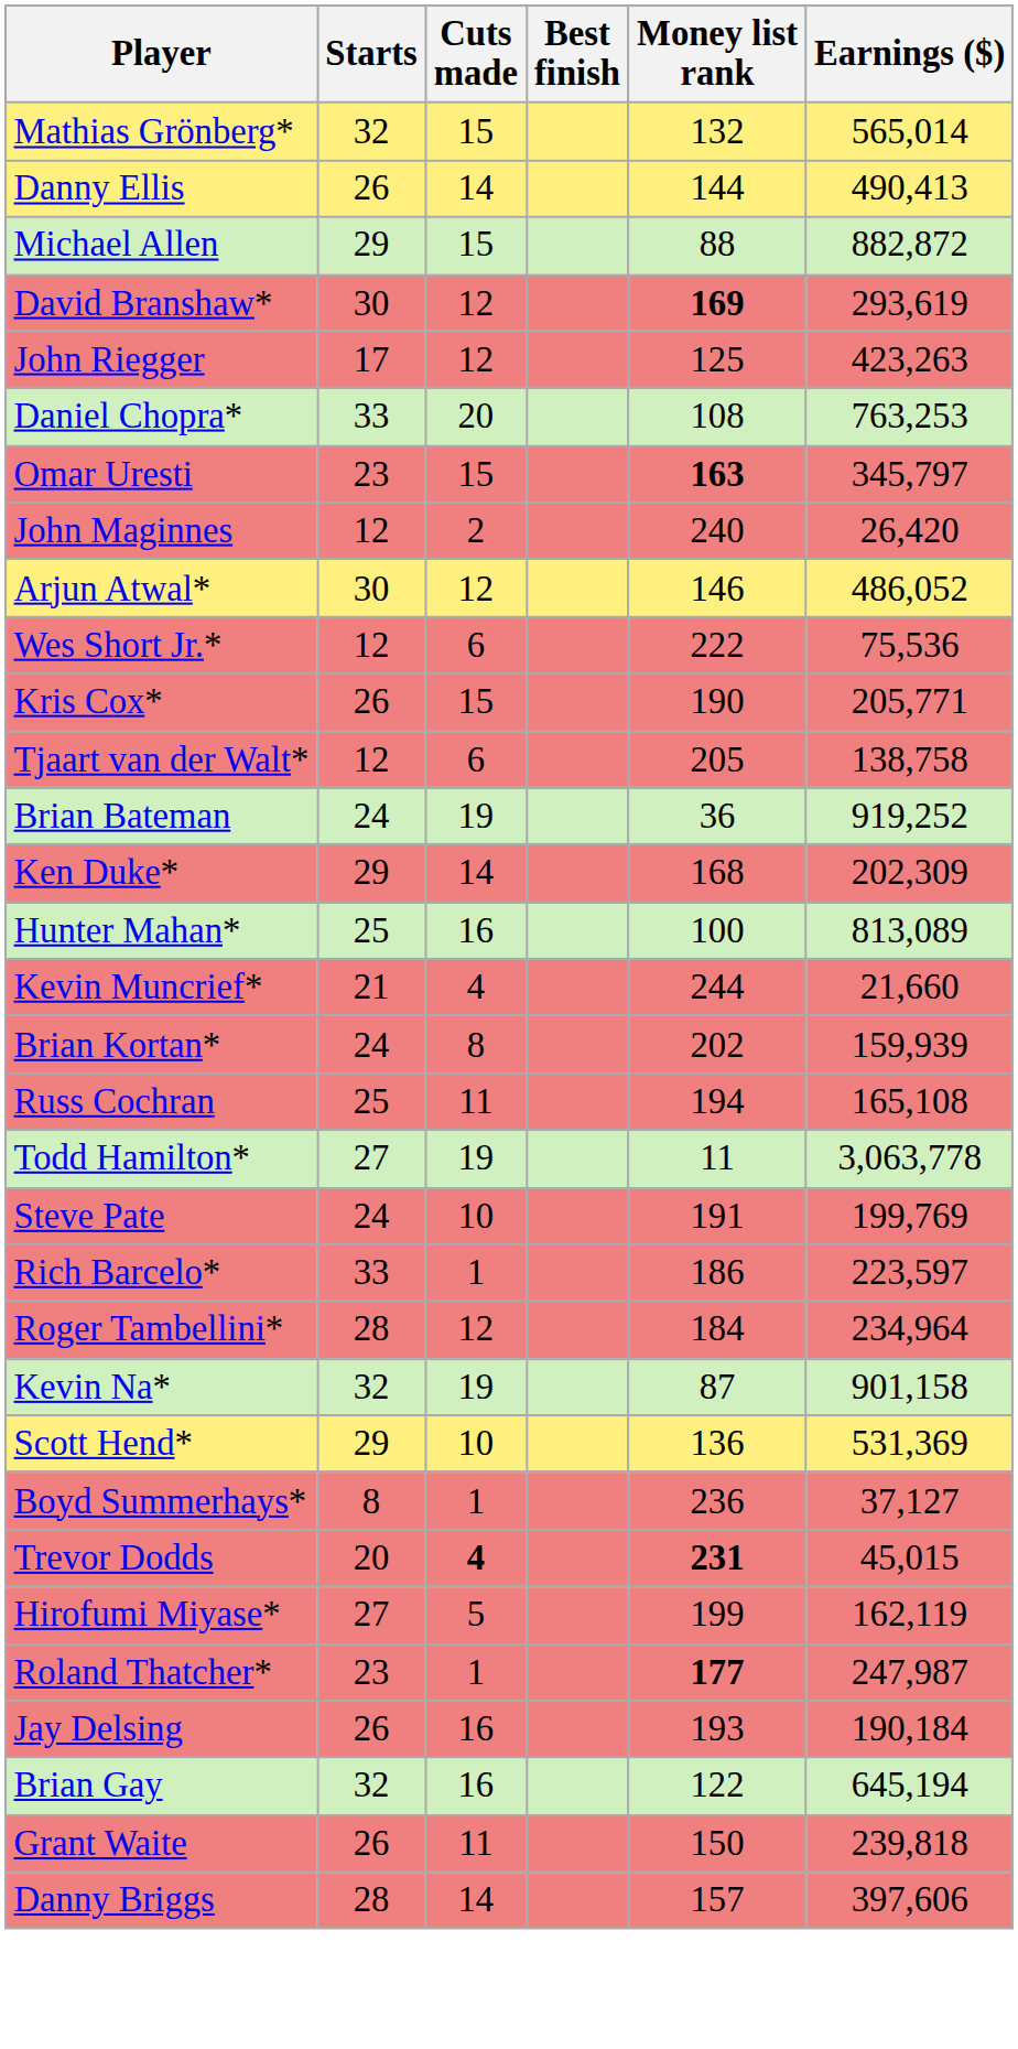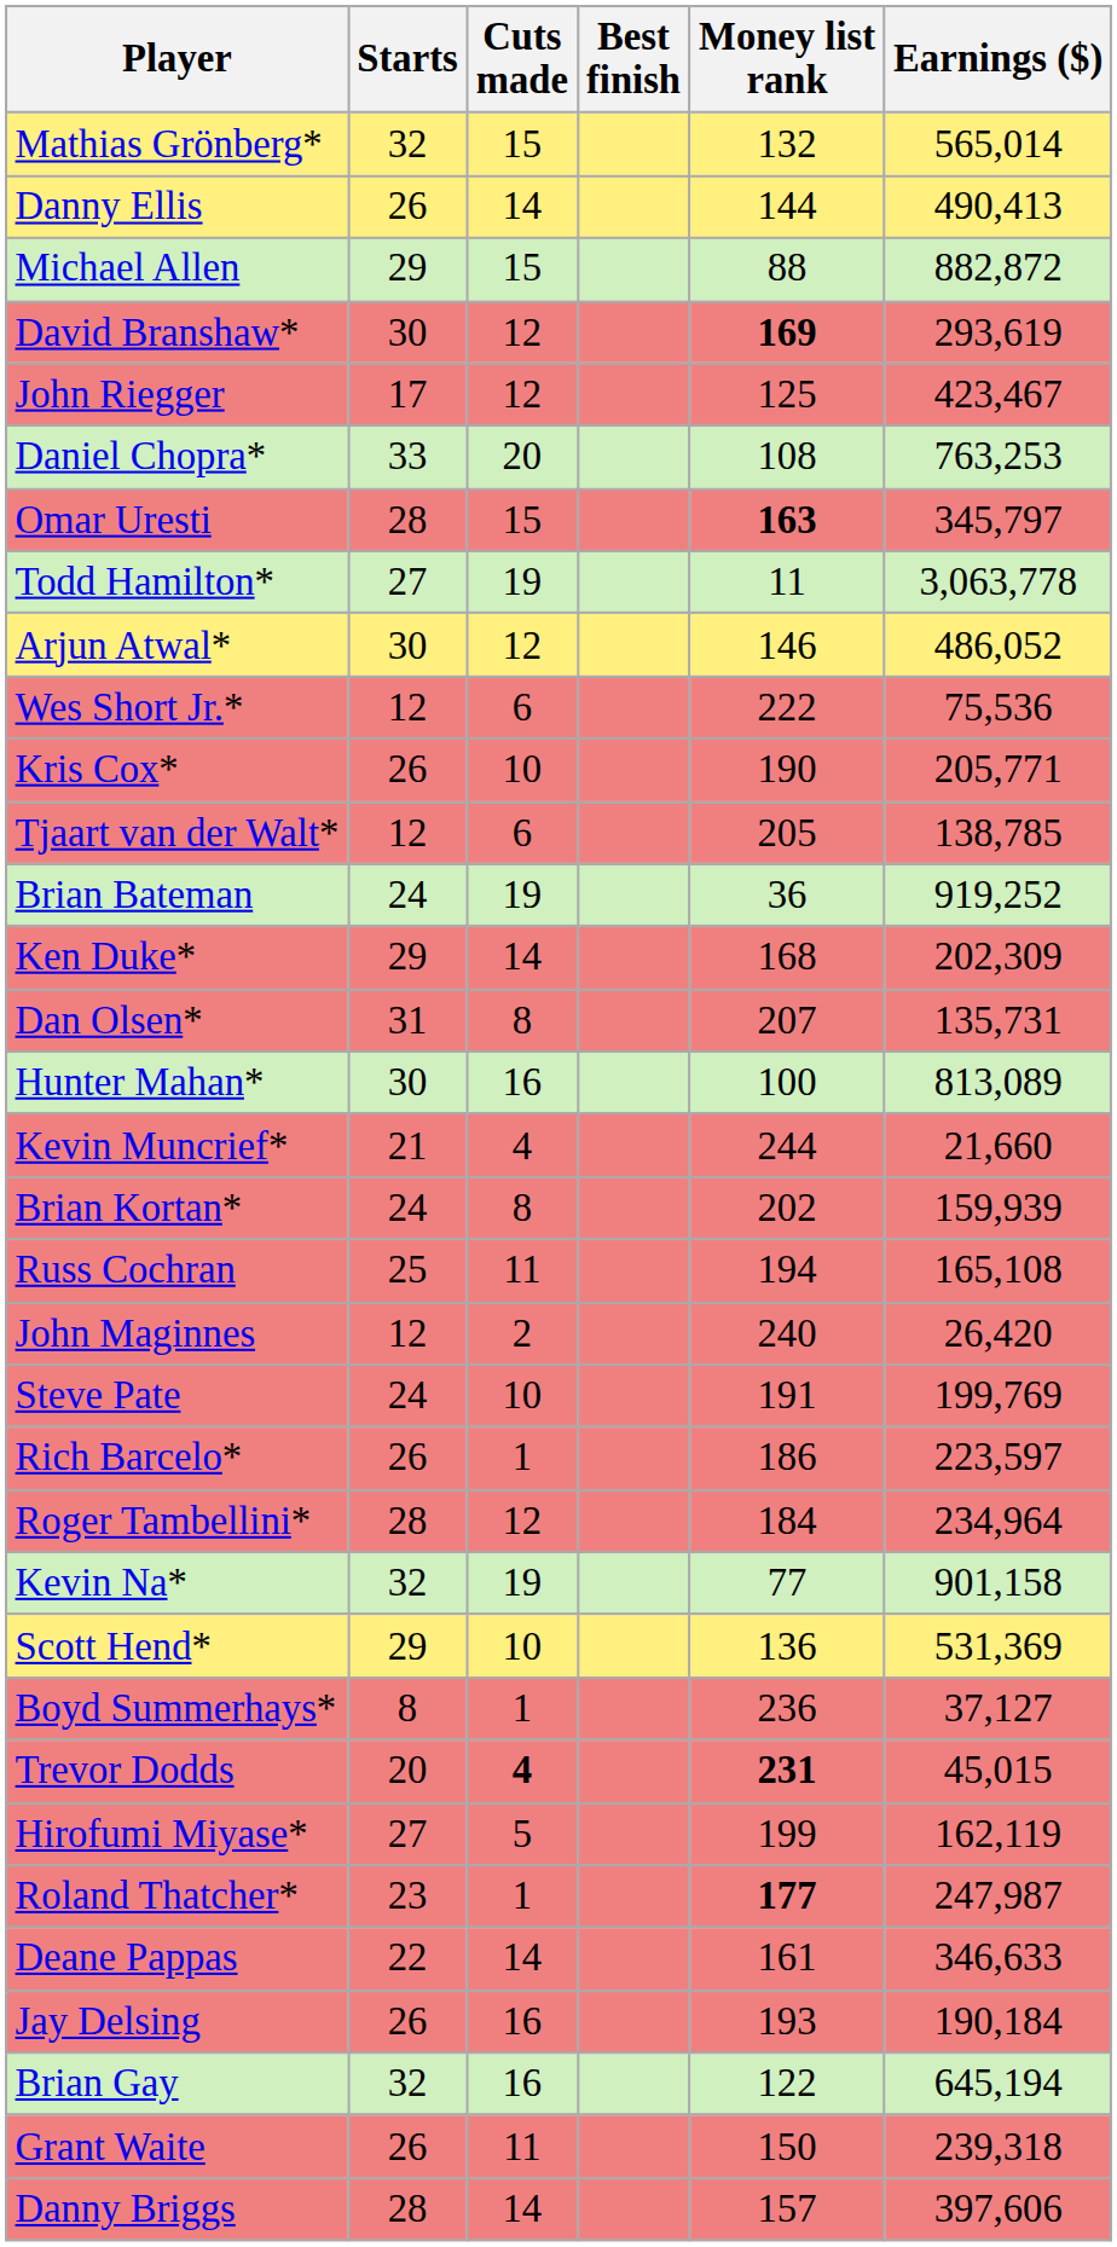 <table class=" sortable wikitable" style="text-align:center">
 <tr>
 <th>Player</th>
 <th>Starts</th>
 <th>Cuts<br>made</th>
 <th>Best<br>finish</th>
 <th>Money list<br>rank</th>
 <th>Earnings ($)</th>
 </tr>
 <tr style="background:#FFF080;">
 <td align=left> <a href='#'>Mathias Grönberg</a>*</td>
 <td>32</td>
 <td>15</td>
 <td></td>
 <td>132</td>
 <td>565,014</td>
 </tr>
 <tr style="background:#FFF080;">
 <td align=left> <a href='#'>Danny Ellis</a></td>
 <td>26</td>
 <td>14</td>
 <td></td>
 <td>144</td>
 <td>490,413</td>
 </tr>
 <tr style="background:#D0F0C0;">
 <td align=left> <a href='#'>Michael Allen</a></td>
 <td>29</td>
 <td>15</td>
 <td></td>
 <td>88</td>
 <td>882,872</td>
 </tr>
 <tr style="background:#F08080;">
 <td align=left> <a href='#'>David Branshaw</a>*</td>
 <td>30</td>
 <td>12</td>
 <td></td>
 <td><strong>169</strong></td>
 <td>293,619</td>
 </tr>
 <tr style="background:#F08080;">
 <td align=left> <a href='#'>John Riegger</a></td>
 <td>17</td>
 <td>12</td>
 <td></td>
 <td>125</td>
-<td>423,263</td>
+<td>423,467</td>
 </tr>
 <tr style="background:#D0F0C0;">
 <td align=left> <a href='#'>Daniel Chopra</a>*</td>
 <td>33</td>
 <td>20</td>
 <td></td>
 <td>108</td>
 <td>763,253</td>
 </tr>
 <tr style="background:#F08080;">
 <td align=left> <a href='#'>Omar Uresti</a></td>
-<td>23</td>
+<td>28</td>
 <td>15</td>
 <td></td>
 <td><strong>163</strong></td>
 <td>345,797</td>
 </tr>
-<tr style="background:#F08080;">
-<td align=left> <a href='#'>John Maginnes</a></td>
-<td>12</td>
-<td>2</td>
+<tr style="background:#D0F0C0;">
+<td align=left> <a href='#'>Todd Hamilton</a>*</td>
+<td>27</td>
+<td>19</td>
 <td></td>
-<td>240</td>
-<td>26,420</td>
+<td>11</td>
+<td>3,063,778</td>
 </tr>
 <tr style="background:#FFF080;">
 <td align=left> <a href='#'>Arjun Atwal</a>*</td>
 <td>30</td>
 <td>12</td>
 <td></td>
 <td>146</td>
 <td>486,052</td>
 </tr>
 <tr style="background:#F08080;">
 <td align=left> <a href='#'>Wes Short Jr.</a>*</td>
 <td>12</td>
 <td>6</td>
 <td></td>
 <td>222</td>
 <td>75,536</td>
 </tr>
 <tr style="background:#F08080;">
 <td align=left> <a href='#'>Kris Cox</a>*</td>
 <td>26</td>
-<td>15</td>
+<td>10</td>
 <td></td>
 <td>190</td>
 <td>205,771</td>
 </tr>
 <tr style="background:#F08080;">
 <td align=left> <a href='#'>Tjaart van der Walt</a>*</td>
 <td>12</td>
 <td>6</td>
 <td></td>
 <td>205</td>
-<td>138,758</td>
+<td>138,785</td>
 </tr>
 <tr style="background:#D0F0C0;">
 <td align=left> <a href='#'>Brian Bateman</a></td>
 <td>24</td>
 <td>19</td>
 <td></td>
 <td>36</td>
 <td>919,252</td>
 </tr>
 <tr style="background:#F08080;">
 <td align=left> <a href='#'>Ken Duke</a>*</td>
 <td>29</td>
 <td>14</td>
 <td></td>
 <td>168</td>
 <td>202,309</td>
 </tr>
+<tr style="background:#F08080;">
+<td align=left> <a href='#'>Dan Olsen</a>*</td>
+<td>31</td>
+<td>8</td>
+<td></td>
+<td>207</td>
+<td>135,731</td>
+</tr>
 <tr style="background:#D0F0C0;">
 <td align=left> <a href='#'>Hunter Mahan</a>*</td>
-<td>25</td>
+<td>30</td>
 <td>16</td>
 <td></td>
 <td>100</td>
 <td>813,089</td>
 </tr>
 <tr style="background:#F08080;">
 <td align=left> <a href='#'>Kevin Muncrief</a>*</td>
 <td>21</td>
 <td>4</td>
 <td></td>
 <td>244</td>
 <td>21,660</td>
 </tr>
 <tr style="background:#F08080;">
 <td align=left> <a href='#'>Brian Kortan</a>*</td>
 <td>24</td>
 <td>8</td>
 <td></td>
 <td>202</td>
 <td>159,939</td>
 </tr>
 <tr style="background:#F08080;">
 <td align=left> <a href='#'>Russ Cochran</a></td>
 <td>25</td>
 <td>11</td>
 <td></td>
 <td>194</td>
 <td>165,108</td>
 </tr>
-<tr style="background:#D0F0C0;">
-<td align=left> <a href='#'>Todd Hamilton</a>*</td>
-<td>27</td>
-<td>19</td>
+<tr style="background:#F08080;">
+<td align=left> <a href='#'>John Maginnes</a></td>
+<td>12</td>
+<td>2</td>
 <td></td>
-<td>11</td>
-<td>3,063,778</td>
+<td>240</td>
+<td>26,420</td>
 </tr>
 <tr style="background:#F08080;">
 <td align=left> <a href='#'>Steve Pate</a></td>
 <td>24</td>
 <td>10</td>
 <td></td>
 <td>191</td>
 <td>199,769</td>
 </tr>
 <tr style="background:#F08080;">
 <td align=left> <a href='#'>Rich Barcelo</a>*</td>
-<td>33</td>
+<td>26</td>
 <td>1</td>
 <td></td>
 <td>186</td>
 <td>223,597</td>
 </tr>
 <tr style="background:#F08080;">
 <td align=left> <a href='#'>Roger Tambellini</a>*</td>
 <td>28</td>
 <td>12</td>
 <td></td>
 <td>184</td>
 <td>234,964</td>
 </tr>
 <tr style="background:#D0F0C0;">
 <td align=left> <a href='#'>Kevin Na</a>*</td>
 <td>32</td>
 <td>19</td>
 <td></td>
-<td>87</td>
+<td>77</td>
 <td>901,158</td>
 </tr>
 <tr style="background:#FFF080;">
 <td align=left> <a href='#'>Scott Hend</a>*</td>
 <td>29</td>
 <td>10</td>
 <td></td>
 <td>136</td>
 <td>531,369</td>
 </tr>
 <tr style="background:#F08080;">
 <td align=left> <a href='#'>Boyd Summerhays</a>*</td>
 <td>8</td>
 <td>1</td>
 <td></td>
 <td>236</td>
 <td>37,127</td>
 </tr>
 <tr style="background:#F08080;">
 <td align=left> <a href='#'>Trevor Dodds</a></td>
 <td>20</td>
 <td><strong>4</strong></td>
 <td></td>
 <td><strong>231</strong></td>
 <td>45,015</td>
 </tr>
 <tr style="background:#F08080;">
 <td align=left> <a href='#'>Hirofumi Miyase</a>*</td>
 <td>27</td>
 <td>5</td>
 <td></td>
 <td>199</td>
 <td>162,119</td>
 </tr>
 <tr style="background:#F08080;">
 <td align=left> <a href='#'>Roland Thatcher</a>*</td>
 <td>23</td>
 <td>1</td>
 <td></td>
 <td><strong>177</strong></td>
 <td>247,987</td>
 </tr>
 <tr style="background:#F08080;">
+<td align=left> <a href='#'>Deane Pappas</a></td>
+<td>22</td>
+<td>14</td>
+<td></td>
+<td>161</td>
+<td>346,633</td>
+</tr>
+<tr style="background:#F08080;">
 <td align=left> <a href='#'>Jay Delsing</a></td>
 <td>26</td>
 <td>16</td>
 <td></td>
 <td>193</td>
 <td>190,184</td>
 </tr>
 <tr style="background:#D0F0C0;">
 <td align=left> <a href='#'>Brian Gay</a></td>
 <td>32</td>
 <td>16</td>
 <td></td>
 <td>122</td>
 <td>645,194</td>
 </tr>
 <tr style="background:#F08080;">
 <td align=left> <a href='#'>Grant Waite</a></td>
 <td>26</td>
 <td>11</td>
 <td></td>
 <td>150</td>
-<td>239,818</td>
+<td>239,318</td>
 </tr>
 <tr style="background:#F08080;">
 <td align=left> <a href='#'>Danny Briggs</a></td>
 <td>28</td>
 <td>14</td>
 <td></td>
 <td>157</td>
 <td>397,606</td>
 </tr>
 </table>
